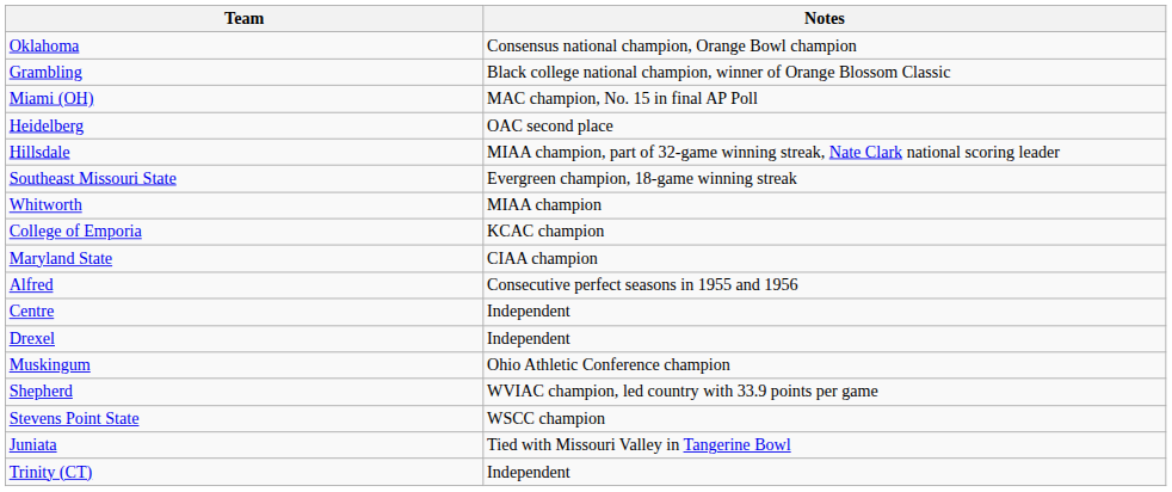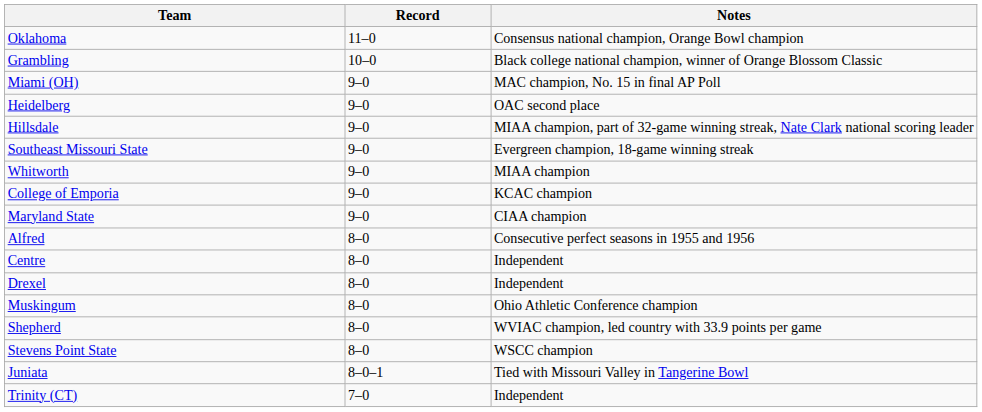 <table class="wikitable sortable">
 <tr>
 <th bgcolor="#DDDDFF" width="35%">Team</th>
+<th bgcolor="#DDDDFF" width="15%">Record</th>
 <th bgcolor="#DDDDFF" width="50%">Notes</th>
 </tr>
 <tr>
 <td><a href='#'>Oklahoma</a></td>
+<td>11–0</td>
 <td>Consensus national champion, Orange Bowl champion</td>
 </tr>
 <tr>
 <td><a href='#'>Grambling</a></td>
+<td>10–0</td>
 <td>Black college national champion, winner of Orange Blossom Classic</td>
 </tr>
 <tr>
 <td><a href='#'>Miami (OH)</a></td>
+<td>9–0</td>
 <td>MAC champion, No. 15 in final AP Poll</td>
 </tr>
 <tr>
 <td><a href='#'>Heidelberg</a></td>
+<td>9–0</td>
 <td>OAC second place</td>
 </tr>
 <tr>
 <td><a href='#'>Hillsdale</a></td>
+<td>9–0</td>
 <td>MIAA champion, part of 32-game winning streak, <a href='#'>Nate Clark</a> national scoring leader</td>
 </tr>
 <tr>
 <td><a href='#'>Southeast Missouri State</a></td>
+<td>9–0</td>
 <td>Evergreen champion, 18-game winning streak</td>
 </tr>
 <tr>
 <td><a href='#'>Whitworth</a></td>
+<td>9–0</td>
 <td>MIAA champion</td>
 </tr>
 <tr>
 <td><a href='#'>College of Emporia</a></td>
+<td>9–0</td>
 <td>KCAC champion</td>
 </tr>
 <tr>
 <td><a href='#'>Maryland State</a></td>
+<td>9–0</td>
 <td>CIAA champion</td>
 </tr>
 <tr>
 <td><a href='#'>Alfred</a></td>
+<td>8–0</td>
 <td>Consecutive perfect seasons in 1955 and 1956</td>
 </tr>
 <tr>
 <td><a href='#'>Centre</a></td>
+<td>8–0</td>
 <td>Independent</td>
 </tr>
 <tr>
 <td><a href='#'>Drexel</a></td>
+<td>8–0</td>
 <td>Independent</td>
 </tr>
 <tr>
 <td><a href='#'>Muskingum</a></td>
+<td>8–0</td>
 <td>Ohio Athletic Conference champion</td>
 </tr>
 <tr>
 <td><a href='#'>Shepherd</a></td>
+<td>8–0</td>
 <td>WVIAC champion, led country with 33.9 points per game</td>
 </tr>
 <tr>
 <td><a href='#'>Stevens Point State</a></td>
+<td>8–0</td>
 <td>WSCC champion</td>
 </tr>
 <tr>
 <td><a href='#'>Juniata</a></td>
+<td>8–0–1</td>
 <td>Tied with Missouri Valley in <a href='#'>Tangerine Bowl</a></td>
 </tr>
 <tr>
 <td><a href='#'>Trinity (CT)</a></td>
+<td>7–0</td>
 <td>Independent</td>
 </tr>
 </table>
